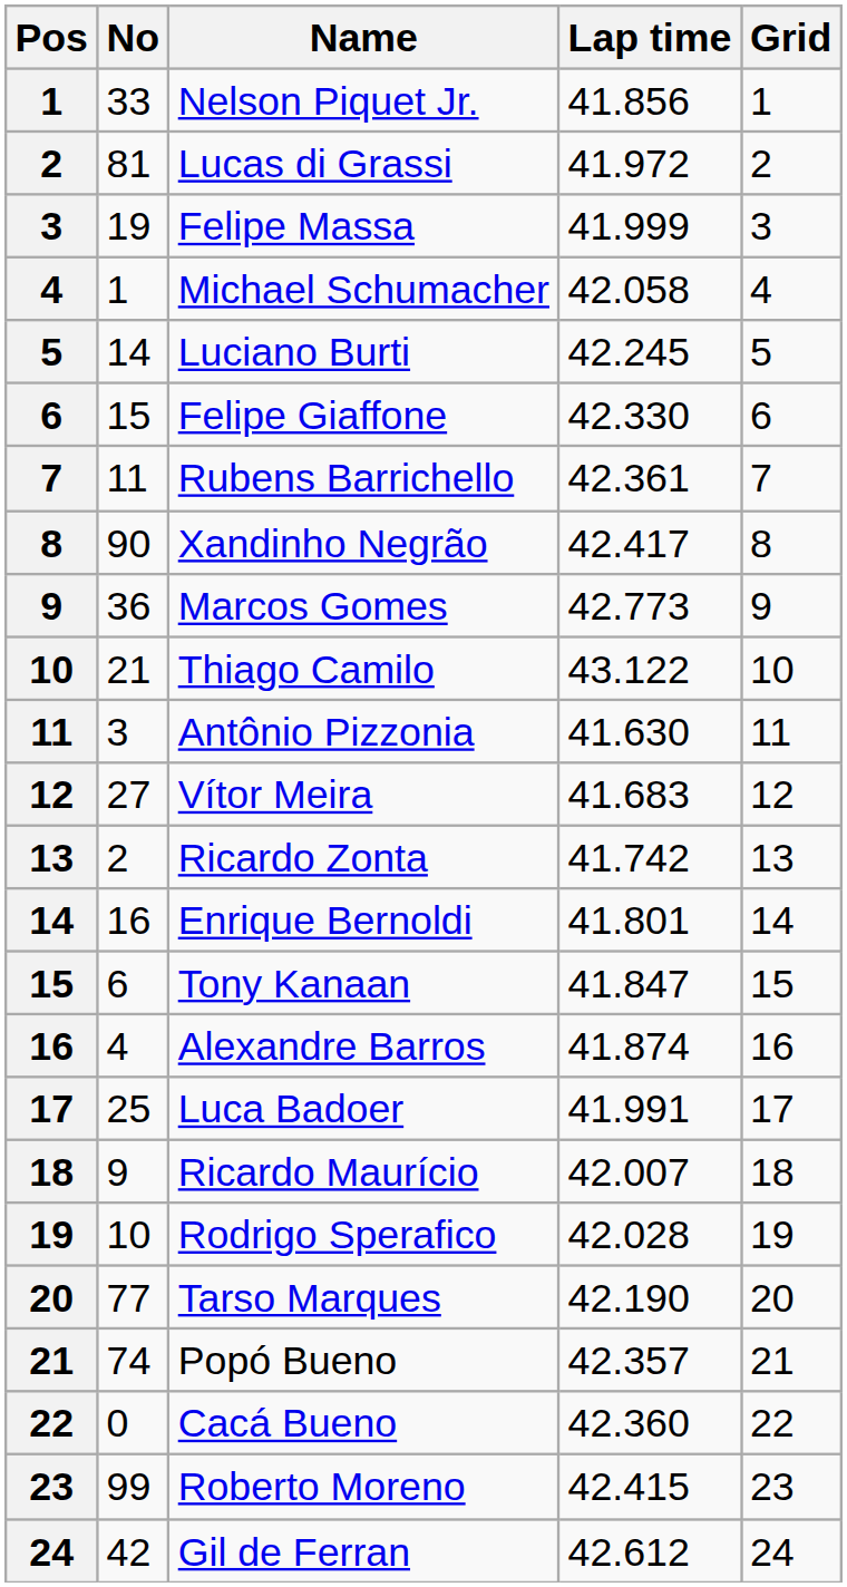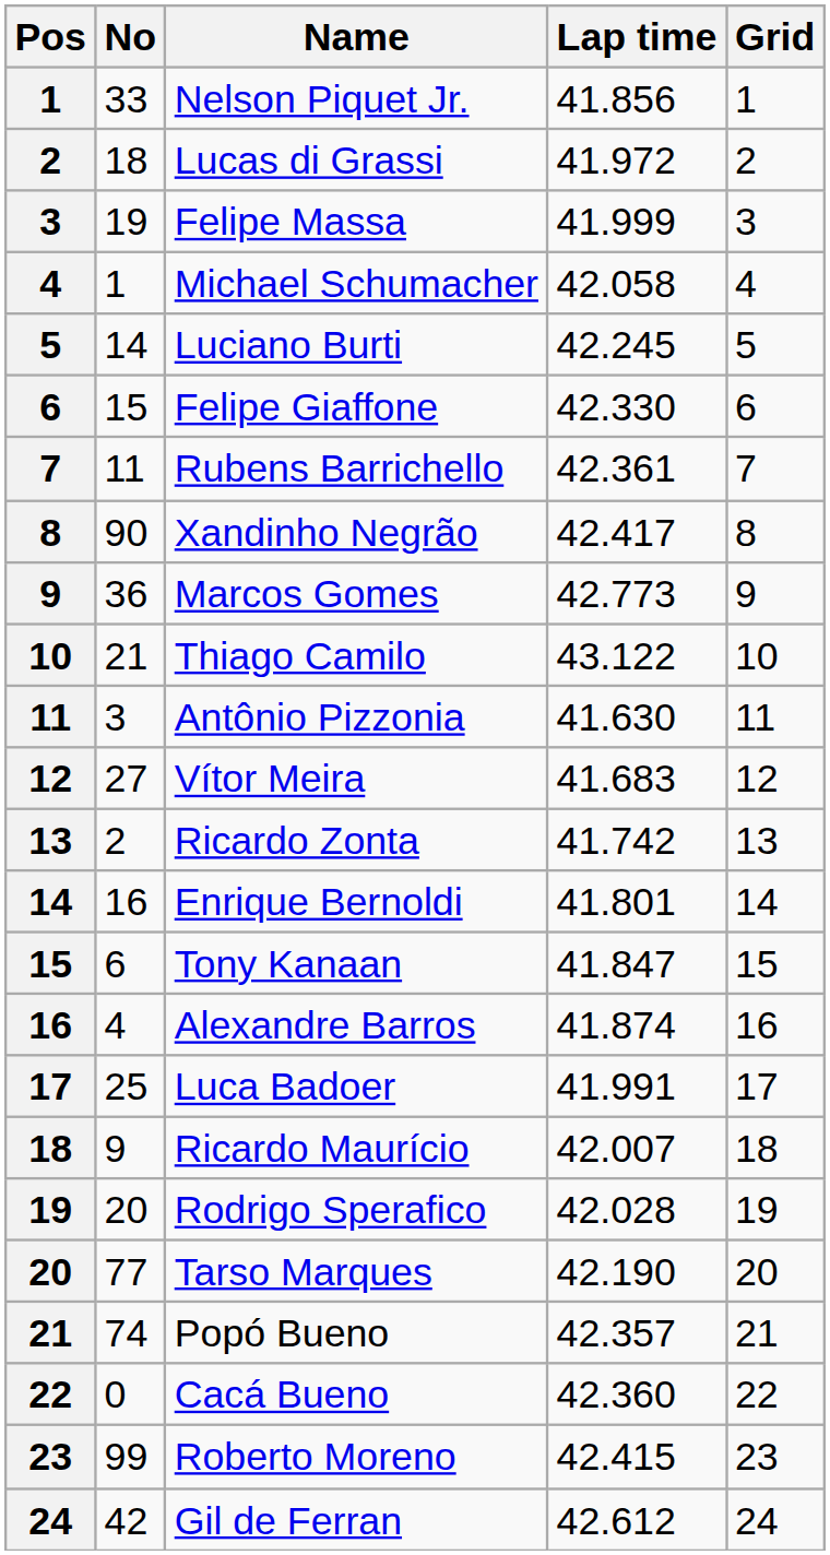 <table class=wikitable style="font-size:95%">
 <tr>
 <th>Pos</th>
 <th>No</th>
 <th>Name</th>
 <th>Lap time</th>
 <th>Grid</th>
 </tr>
 <tr>
 <th>1</th>
 <td>33</td>
 <td> <a href='#'>Nelson Piquet Jr.</a></td>
 <td>41.856</td>
 <td>1</td>
 </tr>
 <tr>
 <th>2</th>
-<td>81</td>
+<td>18</td>
 <td> <a href='#'>Lucas di Grassi</a></td>
 <td>41.972</td>
 <td>2</td>
 </tr>
 <tr>
 <th>3</th>
 <td>19</td>
 <td> <a href='#'>Felipe Massa</a></td>
 <td>41.999</td>
 <td>3</td>
 </tr>
 <tr>
 <th>4</th>
 <td>1</td>
 <td> <a href='#'>Michael Schumacher</a></td>
 <td>42.058</td>
 <td>4</td>
 </tr>
 <tr>
 <th>5</th>
 <td>14</td>
 <td> <a href='#'>Luciano Burti</a></td>
 <td>42.245</td>
 <td>5</td>
 </tr>
 <tr>
 <th>6</th>
 <td>15</td>
 <td> <a href='#'>Felipe Giaffone</a></td>
 <td>42.330</td>
 <td>6</td>
 </tr>
 <tr>
 <th>7</th>
 <td>11</td>
 <td> <a href='#'>Rubens Barrichello</a></td>
 <td>42.361</td>
 <td>7</td>
 </tr>
 <tr>
 <th>8</th>
 <td>90</td>
 <td> <a href='#'>Xandinho Negrão</a></td>
 <td>42.417</td>
 <td>8</td>
 </tr>
 <tr>
 <th>9</th>
 <td>36</td>
 <td> <a href='#'>Marcos Gomes</a></td>
 <td>42.773</td>
 <td>9</td>
 </tr>
 <tr>
 <th>10</th>
 <td>21</td>
 <td> <a href='#'>Thiago Camilo</a></td>
 <td>43.122</td>
 <td>10</td>
 </tr>
 <tr>
 <th>11</th>
 <td>3</td>
 <td> <a href='#'>Antônio Pizzonia</a></td>
 <td>41.630</td>
 <td>11</td>
 </tr>
 <tr>
 <th>12</th>
 <td>27</td>
 <td> <a href='#'>Vítor Meira</a></td>
 <td>41.683</td>
 <td>12</td>
 </tr>
 <tr>
 <th>13</th>
 <td>2</td>
 <td> <a href='#'>Ricardo Zonta</a></td>
 <td>41.742</td>
 <td>13</td>
 </tr>
 <tr>
 <th>14</th>
 <td>16</td>
 <td> <a href='#'>Enrique Bernoldi</a></td>
 <td>41.801</td>
 <td>14</td>
 </tr>
 <tr>
 <th>15</th>
 <td>6</td>
 <td> <a href='#'>Tony Kanaan</a></td>
 <td>41.847</td>
 <td>15</td>
 </tr>
 <tr>
 <th>16</th>
 <td>4</td>
 <td> <a href='#'>Alexandre Barros</a></td>
 <td>41.874</td>
 <td>16</td>
 </tr>
 <tr>
 <th>17</th>
 <td>25</td>
 <td> <a href='#'>Luca Badoer</a></td>
 <td>41.991</td>
 <td>17</td>
 </tr>
 <tr>
 <th>18</th>
 <td>9</td>
 <td> <a href='#'>Ricardo Maurício</a></td>
 <td>42.007</td>
 <td>18</td>
 </tr>
 <tr>
 <th>19</th>
-<td>10</td>
+<td>20</td>
 <td> <a href='#'>Rodrigo Sperafico</a></td>
 <td>42.028</td>
 <td>19</td>
 </tr>
 <tr>
 <th>20</th>
 <td>77</td>
 <td> <a href='#'>Tarso Marques</a></td>
 <td>42.190</td>
 <td>20</td>
 </tr>
 <tr>
 <th>21</th>
 <td>74</td>
 <td> Popó Bueno</td>
 <td>42.357</td>
 <td>21</td>
 </tr>
 <tr>
 <th>22</th>
 <td>0</td>
 <td> <a href='#'>Cacá Bueno</a></td>
 <td>42.360</td>
 <td>22</td>
 </tr>
 <tr>
 <th>23</th>
 <td>99</td>
 <td> <a href='#'>Roberto Moreno</a></td>
 <td>42.415</td>
 <td>23</td>
 </tr>
 <tr>
 <th>24</th>
 <td>42</td>
 <td> <a href='#'>Gil de Ferran</a></td>
 <td>42.612</td>
 <td>24</td>
 </tr>
 </table>
